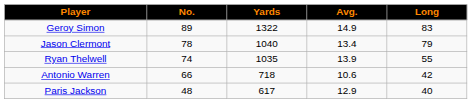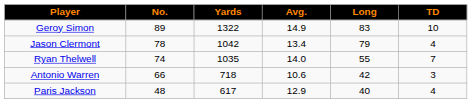 <table class="wikitable sortable">
 <tr>
 <th style="background:black;color:#FF8800;" width="16%">Player</th>
 <th style="background:black;color:#FF8800;" width="9%">No.</th>
 <th style="background:black;color:#FF8800;" width="9%">Yards</th>
 <th style="background:black;color:#FF8800;" width="9%">Avg.</th>
 <th style="background:black;color:#FF8800;" width="9%">Long</th>
+<th style="background:black;color:#FF8800;" width="9%">TD</th>
 </tr>
 <tr align="center">
 <td><a href='#'>Geroy Simon</a></td>
 <td>89</td>
 <td>1322</td>
 <td>14.9</td>
 <td>83</td>
+<td>10</td>
 </tr>
 <tr align="center">
 <td><a href='#'>Jason Clermont</a></td>
 <td>78</td>
-<td>1040</td>
+<td>1042</td>
 <td>13.4</td>
 <td>79</td>
+<td>4</td>
 </tr>
 <tr align="center">
 <td><a href='#'>Ryan Thelwell</a></td>
 <td>74</td>
 <td>1035</td>
-<td>13.9</td>
+<td>14.0</td>
 <td>55</td>
+<td>7</td>
 </tr>
 <tr align="center">
 <td><a href='#'>Antonio Warren</a></td>
 <td>66</td>
 <td>718</td>
 <td>10.6</td>
 <td>42</td>
+<td>3</td>
 </tr>
 <tr align="center">
 <td><a href='#'>Paris Jackson</a></td>
 <td>48</td>
 <td>617</td>
 <td>12.9</td>
 <td>40</td>
+<td>4</td>
 </tr>
 </table>
